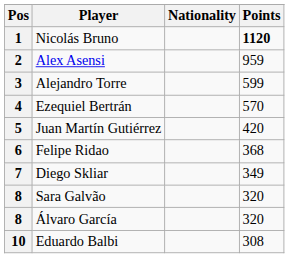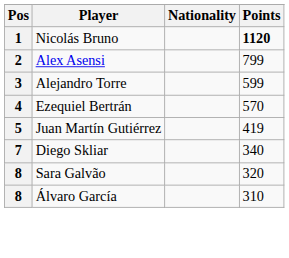 <table class="wikitable sortable">
 <tr>
 </tr>
 <tr bgcolor="#efefef">
 <th>Pos</th>
 <th>Player</th>
 <th>Nationality</th>
 <th>Points</th>
 </tr>
 <tr>
 <th>1</th>
 <td>Nicolás Bruno</td>
 <td></td>
 <td><strong>1120</strong></td>
 </tr>
 <tr>
 <th>2</th>
 <td><a href='#'>Alex Asensi</a></td>
 <td></td>
-<td>959</td>
+<td>799</td>
 </tr>
 <tr>
 <th>3</th>
 <td>Alejandro Torre</td>
 <td></td>
 <td>599</td>
 </tr>
 <tr>
 <th>4</th>
 <td>Ezequiel Bertrán</td>
 <td></td>
 <td>570</td>
 </tr>
 <tr>
 <th>5</th>
 <td>Juan Martín Gutiérrez</td>
 <td></td>
-<td>420</td>
-</tr>
-<tr>
-<th>6</th>
-<td>Felipe Ridao</td>
-<td></td>
-<td>368</td>
+<td>419</td>
 </tr>
 <tr>
 <th>7</th>
 <td>Diego Skliar</td>
 <td></td>
-<td>349</td>
+<td>340</td>
 </tr>
 <tr>
 <th>8</th>
 <td>Sara Galvão</td>
 <td></td>
 <td>320</td>
 </tr>
 <tr>
 <th>8</th>
 <td>Álvaro García</td>
 <td></td>
-<td>320</td>
-</tr>
-<tr>
-<th>10</th>
-<td>Eduardo Balbi</td>
-<td></td>
-<td>308</td>
+<td>310</td>
 </tr>
 </table>
